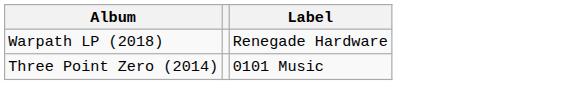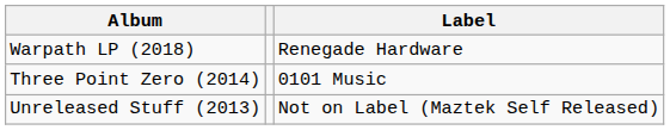 <table class="wikitable">
 <tr>
 <th>Album</th>
 <th></th>
 <th>Label</th>
 </tr>
 <tr>
 <td>Warpath LP (2018)</td>
 <td></td>
 <td>Renegade Hardware</td>
 </tr>
 <tr>
 <td>Three Point Zero (2014)</td>
 <td></td>
 <td>0101 Music</td>
 </tr>
+<tr>
+<td>Unreleased Stuff (2013)</td>
+<td></td>
+<td>Not on Label (Maztek Self Released)</td>
+</tr>
 </table>
